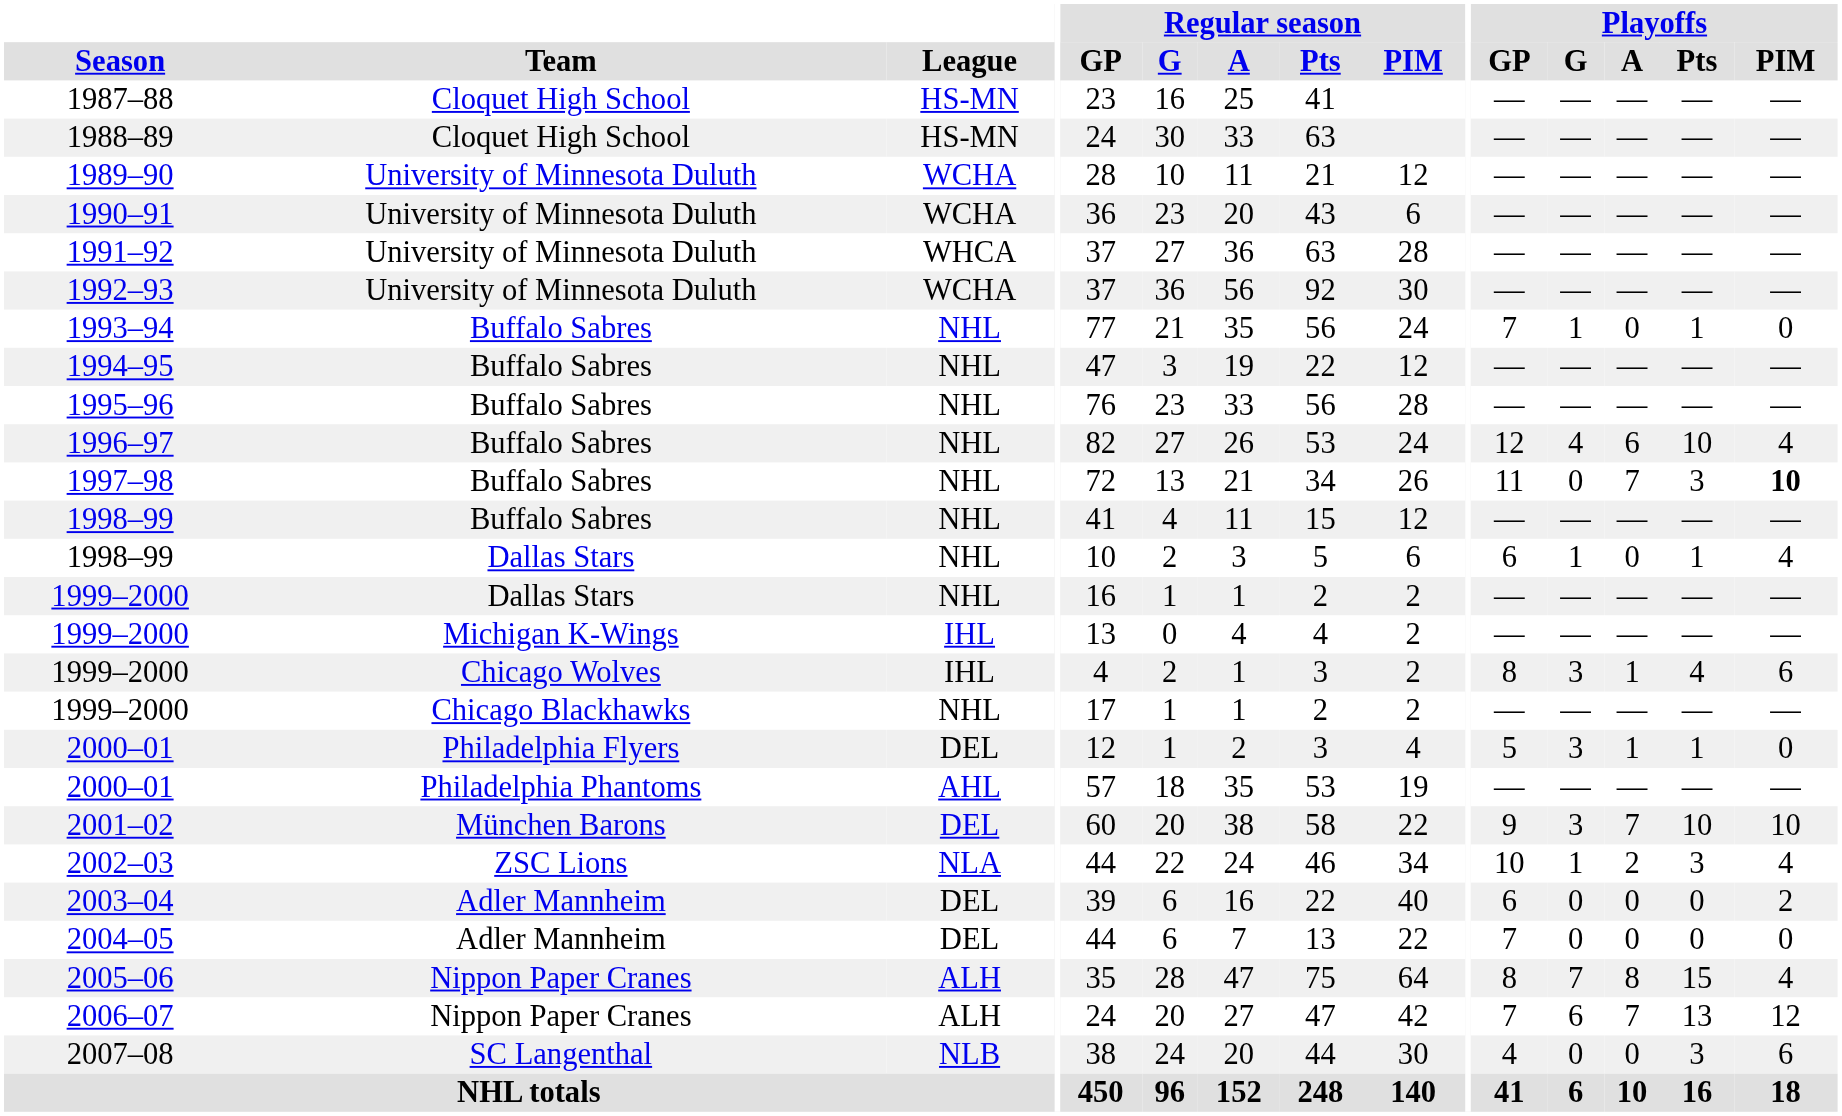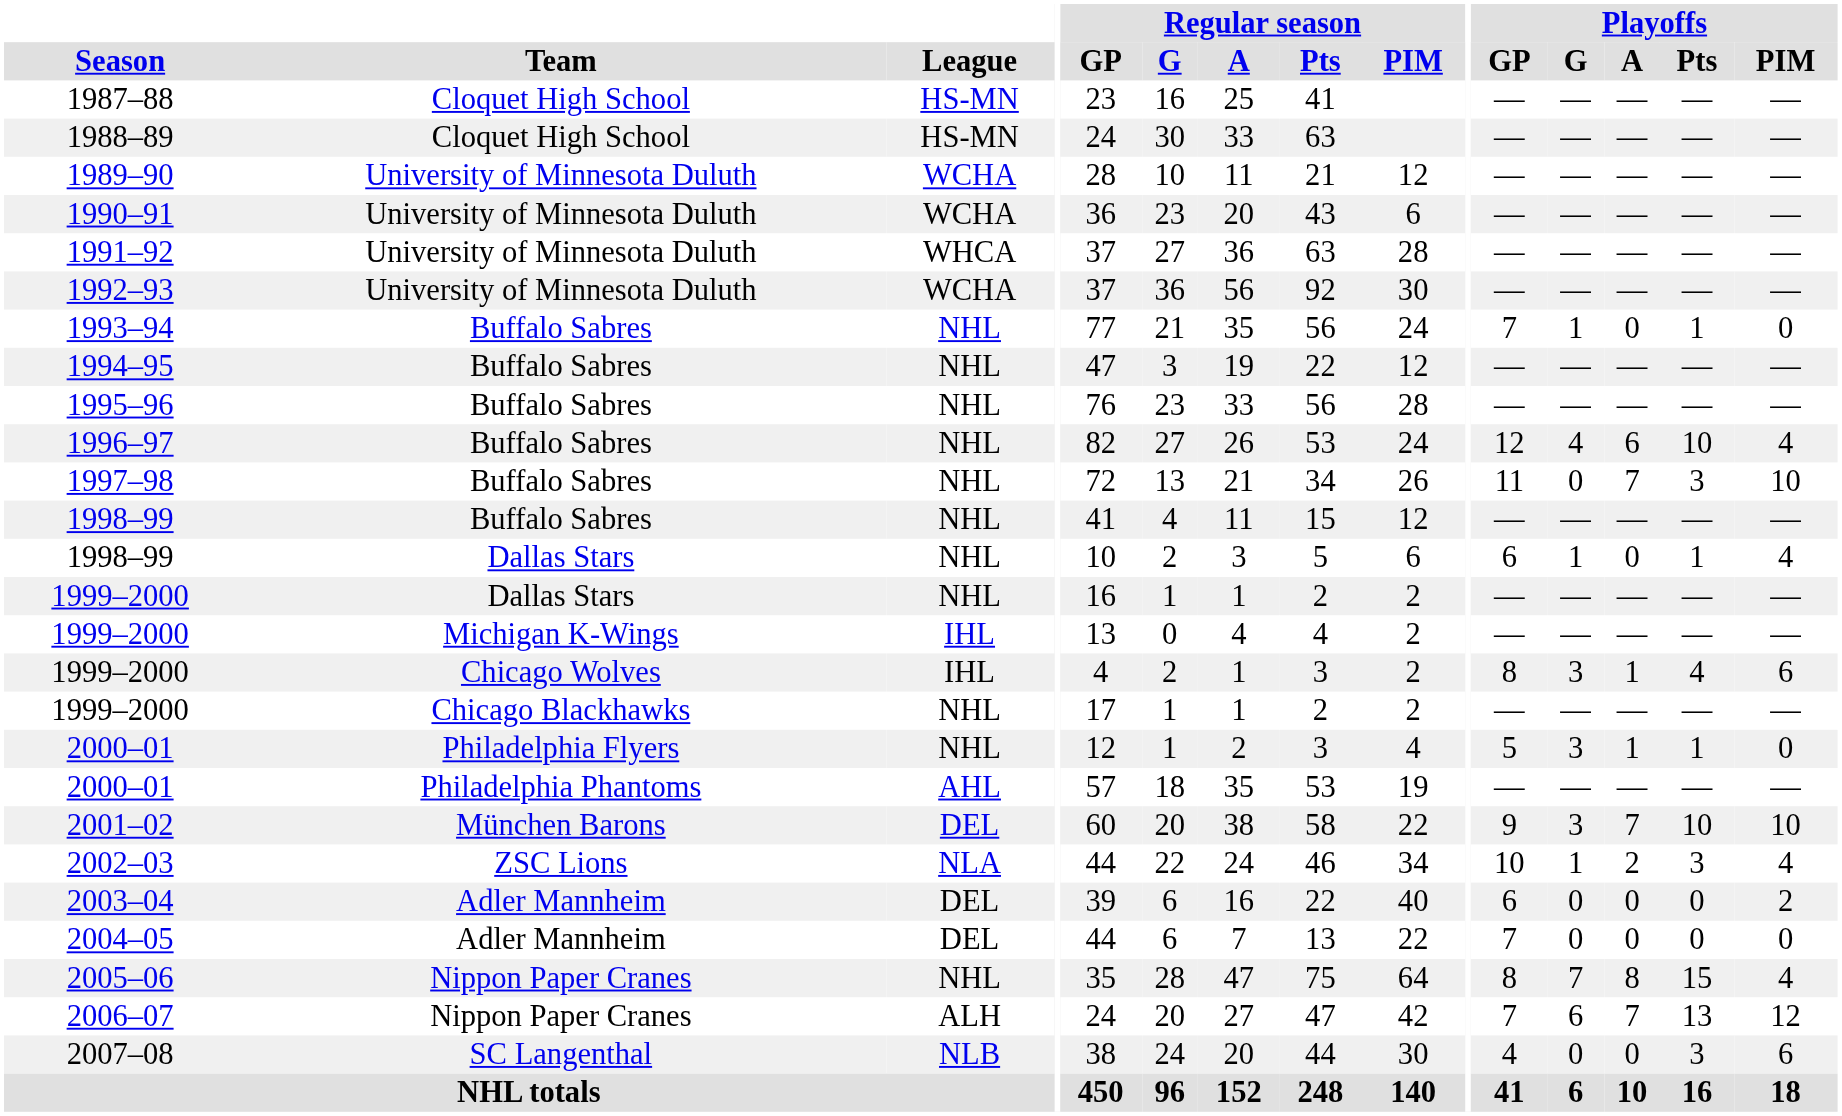 <table border="0" cellpadding="1" cellspacing="0" style="text-align:center; width:60em">
 <tr bgcolor="#e0e0e0">
 <th colspan="3" bgcolor="#ffffff"></th>
 <th rowspan="100" bgcolor="#ffffff"></th>
 <th colspan="5"><a href='#'>Regular season</a></th>
 <th rowspan="100" bgcolor="#ffffff"></th>
 <th colspan="5"><a href='#'>Playoffs</a></th>
 </tr>
 <tr bgcolor="#e0e0e0">
 <th><a href='#'>Season</a></th>
 <th>Team</th>
 <th>League</th>
 <th>GP</th>
 <th><a href='#'>G</a></th>
 <th><a href='#'>A</a></th>
 <th><a href='#'>Pts</a></th>
 <th><a href='#'>PIM</a></th>
 <th>GP</th>
 <th>G</th>
 <th>A</th>
 <th>Pts</th>
 <th>PIM</th>
 </tr>
 <tr>
 <td>1987–88</td>
 <td><a href='#'>Cloquet High School</a></td>
 <td><a href='#'>HS-MN</a></td>
 <td>23</td>
 <td>16</td>
 <td>25</td>
 <td>41</td>
 <td></td>
 <td>—</td>
 <td>—</td>
 <td>—</td>
 <td>—</td>
 <td>—</td>
 </tr>
 <tr bgcolor="#f0f0f0">
 <td>1988–89</td>
 <td>Cloquet High School</td>
 <td>HS-MN</td>
 <td>24</td>
 <td>30</td>
 <td>33</td>
 <td>63</td>
 <td></td>
 <td>—</td>
 <td>—</td>
 <td>—</td>
 <td>—</td>
 <td>—</td>
 </tr>
 <tr>
 <td><a href='#'>1989–90</a></td>
 <td><a href='#'>University of Minnesota Duluth</a></td>
 <td><a href='#'>WCHA</a></td>
 <td>28</td>
 <td>10</td>
 <td>11</td>
 <td>21</td>
 <td>12</td>
 <td>—</td>
 <td>—</td>
 <td>—</td>
 <td>—</td>
 <td>—</td>
 </tr>
 <tr bgcolor="#f0f0f0">
 <td><a href='#'>1990–91</a></td>
 <td>University of Minnesota Duluth</td>
 <td>WCHA</td>
 <td>36</td>
 <td>23</td>
 <td>20</td>
 <td>43</td>
 <td>6</td>
 <td>—</td>
 <td>—</td>
 <td>—</td>
 <td>—</td>
 <td>—</td>
 </tr>
 <tr>
 <td><a href='#'>1991–92</a></td>
 <td>University of Minnesota Duluth</td>
 <td>WHCA</td>
 <td>37</td>
 <td>27</td>
 <td>36</td>
 <td>63</td>
 <td>28</td>
 <td>—</td>
 <td>—</td>
 <td>—</td>
 <td>—</td>
 <td>—</td>
 </tr>
 <tr bgcolor="#f0f0f0">
 <td><a href='#'>1992–93</a></td>
 <td>University of Minnesota Duluth</td>
 <td>WCHA</td>
 <td>37</td>
 <td>36</td>
 <td>56</td>
 <td>92</td>
 <td>30</td>
 <td>—</td>
 <td>—</td>
 <td>—</td>
 <td>—</td>
 <td>—</td>
 </tr>
 <tr>
 <td><a href='#'>1993–94</a></td>
 <td><a href='#'>Buffalo Sabres</a></td>
 <td><a href='#'>NHL</a></td>
 <td>77</td>
 <td>21</td>
 <td>35</td>
 <td>56</td>
 <td>24</td>
 <td>7</td>
 <td>1</td>
 <td>0</td>
 <td>1</td>
 <td>0</td>
 </tr>
 <tr bgcolor="#f0f0f0">
 <td><a href='#'>1994–95</a></td>
 <td>Buffalo Sabres</td>
 <td>NHL</td>
 <td>47</td>
 <td>3</td>
 <td>19</td>
 <td>22</td>
 <td>12</td>
 <td>—</td>
 <td>—</td>
 <td>—</td>
 <td>—</td>
 <td>—</td>
 </tr>
 <tr>
 <td><a href='#'>1995–96</a></td>
 <td>Buffalo Sabres</td>
 <td>NHL</td>
 <td>76</td>
 <td>23</td>
 <td>33</td>
 <td>56</td>
 <td>28</td>
 <td>—</td>
 <td>—</td>
 <td>—</td>
 <td>—</td>
 <td>—</td>
 </tr>
 <tr bgcolor="#f0f0f0">
 <td><a href='#'>1996–97</a></td>
 <td>Buffalo Sabres</td>
 <td>NHL</td>
 <td>82</td>
 <td>27</td>
 <td>26</td>
 <td>53</td>
 <td>24</td>
 <td>12</td>
 <td>4</td>
 <td>6</td>
 <td>10</td>
 <td>4</td>
 </tr>
 <tr>
 <td><a href='#'>1997–98</a></td>
 <td>Buffalo Sabres</td>
 <td>NHL</td>
 <td>72</td>
 <td>13</td>
 <td>21</td>
 <td>34</td>
 <td>26</td>
 <td>11</td>
 <td>0</td>
 <td>7</td>
 <td>3</td>
-<td><strong>10</strong></td>
+<td>10</td>
 </tr>
 <tr bgcolor="#f0f0f0">
 <td><a href='#'>1998–99</a></td>
 <td>Buffalo Sabres</td>
 <td>NHL</td>
 <td>41</td>
 <td>4</td>
 <td>11</td>
 <td>15</td>
 <td>12</td>
 <td>—</td>
 <td>—</td>
 <td>—</td>
 <td>—</td>
 <td>—</td>
 </tr>
 <tr>
 <td>1998–99</td>
 <td><a href='#'>Dallas Stars</a></td>
 <td>NHL</td>
 <td>10</td>
 <td>2</td>
 <td>3</td>
 <td>5</td>
 <td>6</td>
 <td>6</td>
 <td>1</td>
 <td>0</td>
 <td>1</td>
 <td>4</td>
 </tr>
 <tr bgcolor="#f0f0f0">
 <td><a href='#'>1999–2000</a></td>
 <td>Dallas Stars</td>
 <td>NHL</td>
 <td>16</td>
 <td>1</td>
 <td>1</td>
 <td>2</td>
 <td>2</td>
 <td>—</td>
 <td>—</td>
 <td>—</td>
 <td>—</td>
 <td>—</td>
 </tr>
 <tr>
 <td><a href='#'>1999–2000</a></td>
 <td><a href='#'>Michigan K-Wings</a></td>
 <td><a href='#'>IHL</a></td>
 <td>13</td>
 <td>0</td>
 <td>4</td>
 <td>4</td>
 <td>2</td>
 <td>—</td>
 <td>—</td>
 <td>—</td>
 <td>—</td>
 <td>—</td>
 </tr>
 <tr bgcolor="#f0f0f0">
 <td>1999–2000</td>
 <td><a href='#'>Chicago Wolves</a></td>
 <td>IHL</td>
 <td>4</td>
 <td>2</td>
 <td>1</td>
 <td>3</td>
 <td>2</td>
 <td>8</td>
 <td>3</td>
 <td>1</td>
 <td>4</td>
 <td>6</td>
 </tr>
 <tr>
 <td>1999–2000</td>
 <td><a href='#'>Chicago Blackhawks</a></td>
 <td>NHL</td>
 <td>17</td>
 <td>1</td>
 <td>1</td>
 <td>2</td>
 <td>2</td>
 <td>—</td>
 <td>—</td>
 <td>—</td>
 <td>—</td>
 <td>—</td>
 </tr>
 <tr bgcolor="#f0f0f0">
 <td><a href='#'>2000–01</a></td>
 <td><a href='#'>Philadelphia Flyers</a></td>
-<td>DEL</td>
+<td>NHL</td>
 <td>12</td>
 <td>1</td>
 <td>2</td>
 <td>3</td>
 <td>4</td>
 <td>5</td>
 <td>3</td>
 <td>1</td>
 <td>1</td>
 <td>0</td>
 </tr>
 <tr>
 <td><a href='#'>2000–01</a></td>
 <td><a href='#'>Philadelphia Phantoms</a></td>
 <td><a href='#'>AHL</a></td>
 <td>57</td>
 <td>18</td>
 <td>35</td>
 <td>53</td>
 <td>19</td>
 <td>—</td>
 <td>—</td>
 <td>—</td>
 <td>—</td>
 <td>—</td>
 </tr>
 <tr bgcolor="#f0f0f0">
 <td><a href='#'>2001–02</a></td>
 <td><a href='#'>München Barons</a></td>
 <td><a href='#'>DEL</a></td>
 <td>60</td>
 <td>20</td>
 <td>38</td>
 <td>58</td>
 <td>22</td>
 <td>9</td>
 <td>3</td>
 <td>7</td>
 <td>10</td>
 <td>10</td>
 </tr>
 <tr>
 <td><a href='#'>2002–03</a></td>
 <td><a href='#'>ZSC Lions</a></td>
 <td><a href='#'>NLA</a></td>
 <td>44</td>
 <td>22</td>
 <td>24</td>
 <td>46</td>
 <td>34</td>
 <td>10</td>
 <td>1</td>
 <td>2</td>
 <td>3</td>
 <td>4</td>
 </tr>
 <tr bgcolor="#f0f0f0">
 <td><a href='#'>2003–04</a></td>
 <td><a href='#'>Adler Mannheim</a></td>
 <td>DEL</td>
 <td>39</td>
 <td>6</td>
 <td>16</td>
 <td>22</td>
 <td>40</td>
 <td>6</td>
 <td>0</td>
 <td>0</td>
 <td>0</td>
 <td>2</td>
 </tr>
 <tr>
 <td><a href='#'>2004–05</a></td>
 <td>Adler Mannheim</td>
 <td>DEL</td>
 <td>44</td>
 <td>6</td>
 <td>7</td>
 <td>13</td>
 <td>22</td>
 <td>7</td>
 <td>0</td>
 <td>0</td>
 <td>0</td>
 <td>0</td>
 </tr>
 <tr bgcolor="#f0f0f0">
 <td><a href='#'>2005–06</a></td>
 <td><a href='#'>Nippon Paper Cranes</a></td>
-<td><a href='#'>ALH</a></td>
+<td>NHL</td>
 <td>35</td>
 <td>28</td>
 <td>47</td>
 <td>75</td>
 <td>64</td>
 <td>8</td>
 <td>7</td>
 <td>8</td>
 <td>15</td>
 <td>4</td>
 </tr>
 <tr>
 <td><a href='#'>2006–07</a></td>
 <td>Nippon Paper Cranes</td>
 <td>ALH</td>
 <td>24</td>
 <td>20</td>
 <td>27</td>
 <td>47</td>
 <td>42</td>
 <td>7</td>
 <td>6</td>
 <td>7</td>
 <td>13</td>
 <td>12</td>
 </tr>
 <tr bgcolor="#f0f0f0">
 <td>2007–08</td>
 <td><a href='#'>SC Langenthal</a></td>
 <td><a href='#'>NLB</a></td>
 <td>38</td>
 <td>24</td>
 <td>20</td>
 <td>44</td>
 <td>30</td>
 <td>4</td>
 <td>0</td>
 <td>0</td>
 <td>3</td>
 <td>6</td>
 </tr>
 <tr bgcolor="#e0e0e0">
 <th colspan="3">NHL totals</th>
 <th>450</th>
 <th>96</th>
 <th>152</th>
 <th>248</th>
 <th>140</th>
 <th>41</th>
 <th>6</th>
 <th>10</th>
 <th>16</th>
 <th>18</th>
 </tr>
 </table>
